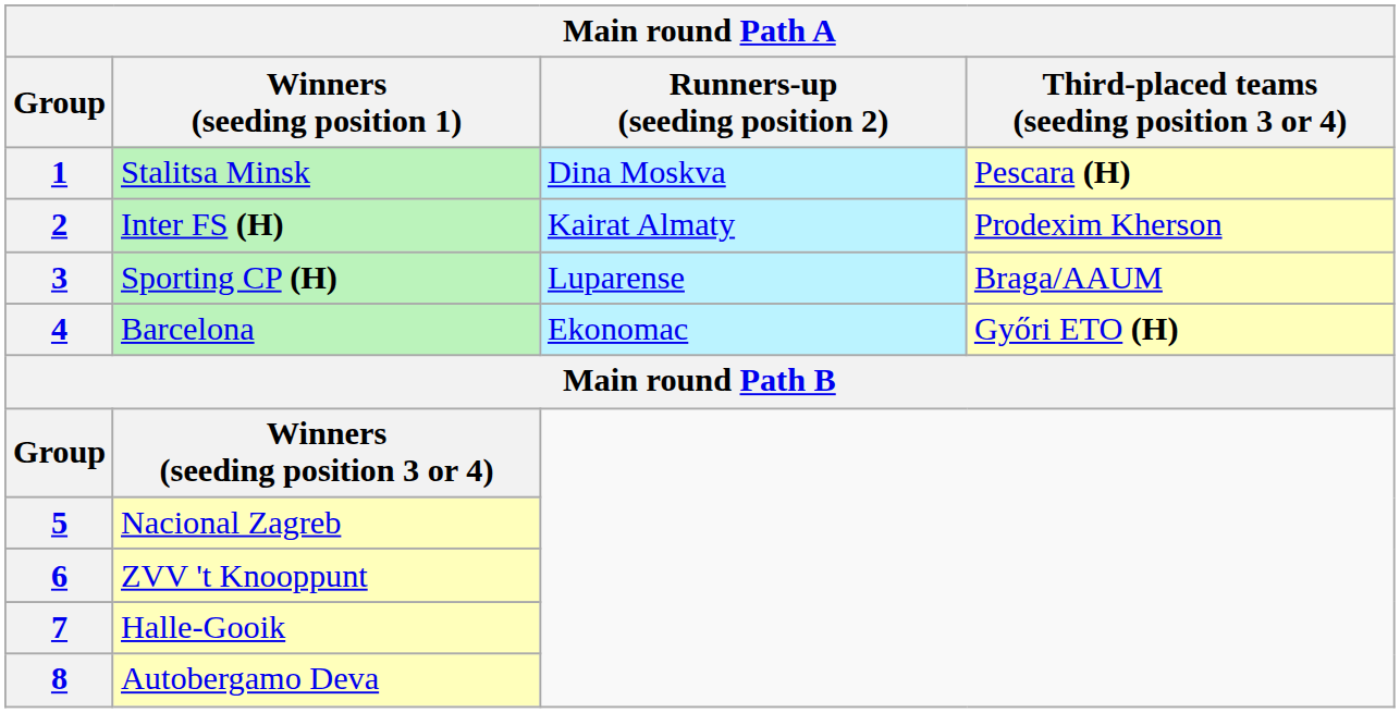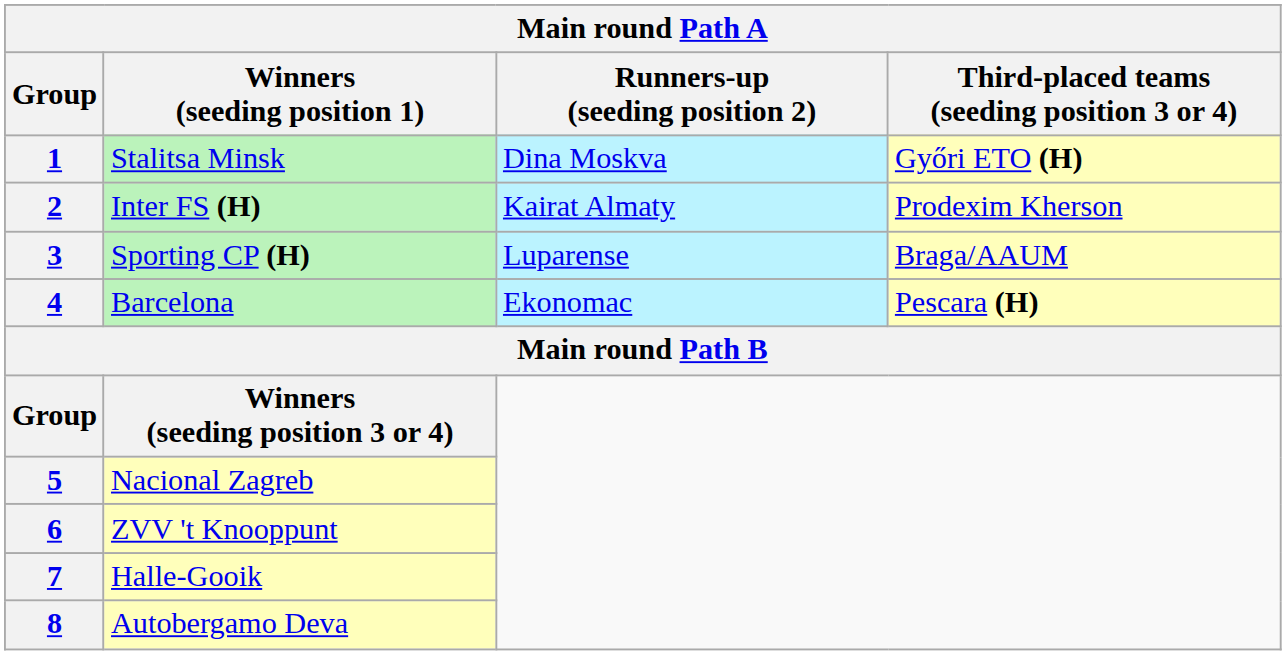 <table class="wikitable">
 <tr>
 <th colspan=4>Main round <a href='#'>Path A</a></th>
 </tr>
 <tr>
 <th>Group</th>
 <th width=200>Winners<br>(seeding position 1)</th>
 <th width=200>Runners-up<br>(seeding position 2)</th>
 <th width=200>Third-placed teams<br>(seeding position 3 or 4)</th>
 </tr>
 <tr>
 <th><a href='#'>1</a></th>
 <td bgcolor=#BBF3BB> <a href='#'>Stalitsa Minsk</a></td>
 <td bgcolor=#BBF3FF> <a href='#'>Dina Moskva</a></td>
-<td bgcolor=#FFFFBB> <a href='#'>Pescara</a> <strong>(H)</strong></td>
+<td bgcolor=#FFFFBB> <a href='#'>Győri ETO</a> <strong>(H)</strong></td>
 </tr>
 <tr>
 <th><a href='#'>2</a></th>
 <td bgcolor=#BBF3BB> <a href='#'>Inter FS</a> <strong>(H)</strong></td>
 <td bgcolor=#BBF3FF> <a href='#'>Kairat Almaty</a></td>
 <td bgcolor=#FFFFBB> <a href='#'>Prodexim Kherson</a></td>
 </tr>
 <tr>
 <th><a href='#'>3</a></th>
 <td bgcolor=#BBF3BB> <a href='#'>Sporting CP</a> <strong>(H)</strong></td>
 <td bgcolor=#BBF3FF> <a href='#'>Luparense</a></td>
 <td bgcolor=#FFFFBB> <a href='#'>Braga/AAUM</a></td>
 </tr>
 <tr>
 <th><a href='#'>4</a></th>
 <td bgcolor=#BBF3BB> <a href='#'>Barcelona</a></td>
 <td bgcolor=#BBF3FF> <a href='#'>Ekonomac</a></td>
-<td bgcolor=#FFFFBB> <a href='#'>Győri ETO</a> <strong>(H)</strong></td>
+<td bgcolor=#FFFFBB> <a href='#'>Pescara</a> <strong>(H)</strong></td>
 </tr>
 <tr>
 <th colspan=4>Main round <a href='#'>Path B</a></th>
 </tr>
 <tr>
 <th>Group</th>
 <th>Winners<br>(seeding position 3 or 4)</th>
 <td colspan=2 rowspan=5></td>
 </tr>
 <tr>
 <th><a href='#'>5</a></th>
 <td bgcolor=#FFFFBB> <a href='#'>Nacional Zagreb</a></td>
 </tr>
 <tr>
 <th><a href='#'>6</a></th>
 <td bgcolor=#FFFFBB> <a href='#'>ZVV 't Knooppunt</a></td>
 </tr>
 <tr>
 <th><a href='#'>7</a></th>
 <td bgcolor=#FFFFBB> <a href='#'>Halle-Gooik</a></td>
 </tr>
 <tr>
 <th><a href='#'>8</a></th>
 <td bgcolor=#FFFFBB> <a href='#'>Autobergamo Deva</a></td>
 </tr>
 </table>
